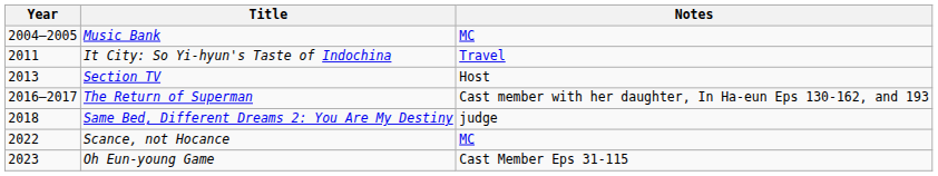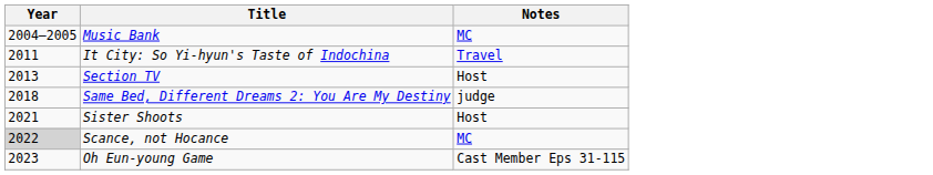 <table class="wikitable" style="font-size: 95%">
 <tr>
 <th>Year</th>
 <th>Title</th>
 <th>Notes</th>
 </tr>
 <tr>
 <td>2004–2005</td>
 <td><em><a href='#'>Music Bank</a></em></td>
 <td><a href='#'>MC</a></td>
 </tr>
 <tr>
 <td>2011</td>
 <td><em>It City: So Yi-hyun's Taste of <a href='#'>Indochina</a></em></td>
 <td><a href='#'>Travel</a></td>
 </tr>
 <tr>
 <td>2013</td>
 <td><em><a href='#'>Section TV</a></em></td>
 <td>Host</td>
 </tr>
 <tr>
-<td>2016–2017</td>
-<td><a href='#'><em>The Return of Superman</em></a></td>
-<td>Cast member with her daughter, In Ha-eun Eps 130-162, and 193</td>
-</tr>
-<tr>
 <td>2018</td>
 <td><em><a href='#'>Same Bed, Different Dreams 2: You Are My Destiny</a></em></td>
 <td>judge</td>
 </tr>
 <tr>
-<td>2022</td>
+<td>2021</td>
+<td><em>Sister Shoots</em></td>
+<td>Host </td>
+</tr>
+<tr>
+<td style="background: lightgrey;">2022</td>
 <td><em>Scance, not Hocance</em></td>
 <td><a href='#'>MC</a></td>
 </tr>
 <tr>
 <td>2023</td>
 <td><em>Oh Eun-young Game</em></td>
 <td>Cast Member Eps 31-115</td>
 </tr>
 </table>
